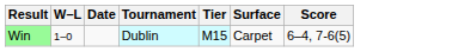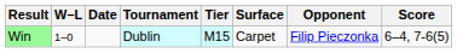 <table class="wikitable">
 <tr>
 <th>Result</th>
 <th class="unsortable">W–L</th>
 <th>Date</th>
 <th>Tournament</th>
 <th>Tier</th>
 <th>Surface</th>
+<th>Opponent</th>
 <th class="unsortable">Score</th>
 </tr>
 <tr>
 <td bgcolor=98FB98>Win</td>
 <td><small>1–0</small></td>
 <td></td>
 <td style="background:#cffcff;">Dublin</td>
 <td style="background:#cffcff;">M15</td>
 <td>Carpet</td>
+<td> <a href='#'>Filip Pieczonka</a></td>
 <td>6–4, 7-6(5)</td>
 </tr>
 </table>
